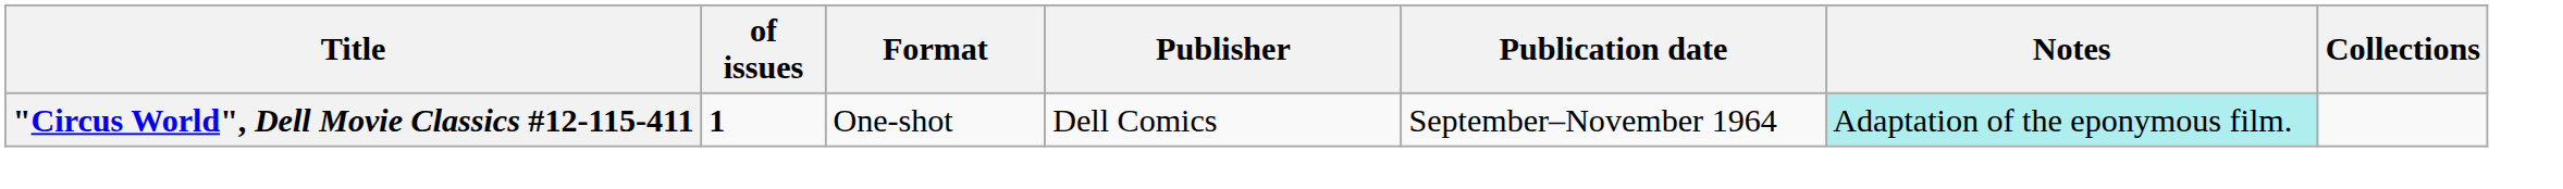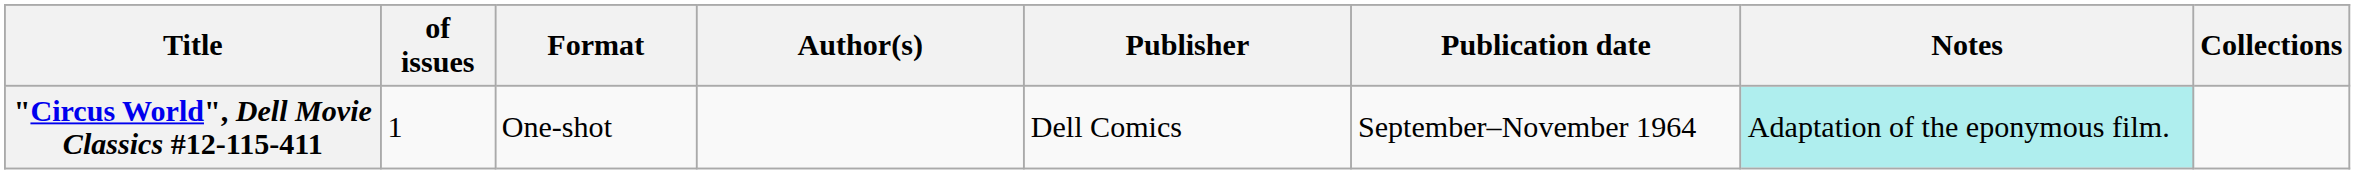 <table class="wikitable">
 <tr>
 <th>Title</th>
 <th style="width:40pt"> of issues</th>
 <th style="width:75pt">Format</th>
+<th style="width:125pt">Author(s)</th>
 <th style="width:125pt">Publisher</th>
 <th style="width:150pt">Publication date</th>
 <th style="width:175pt">Notes</th>
 <th>Collections</th>
 </tr>
 <tr>
 <th>"<a href='#'>Circus World</a>", <em>Dell Movie Classics</em> #12-115-411</th>
-<td><strong>1</strong></td>
+<td>1</td>
 <td>One-shot</td>
+<td></td>
 <td>Dell Comics</td>
 <td>September–November 1964</td>
 <td style="background: paleturquoise;">Adaptation of the eponymous film.</td>
 <td></td>
 </tr>
 </table>
